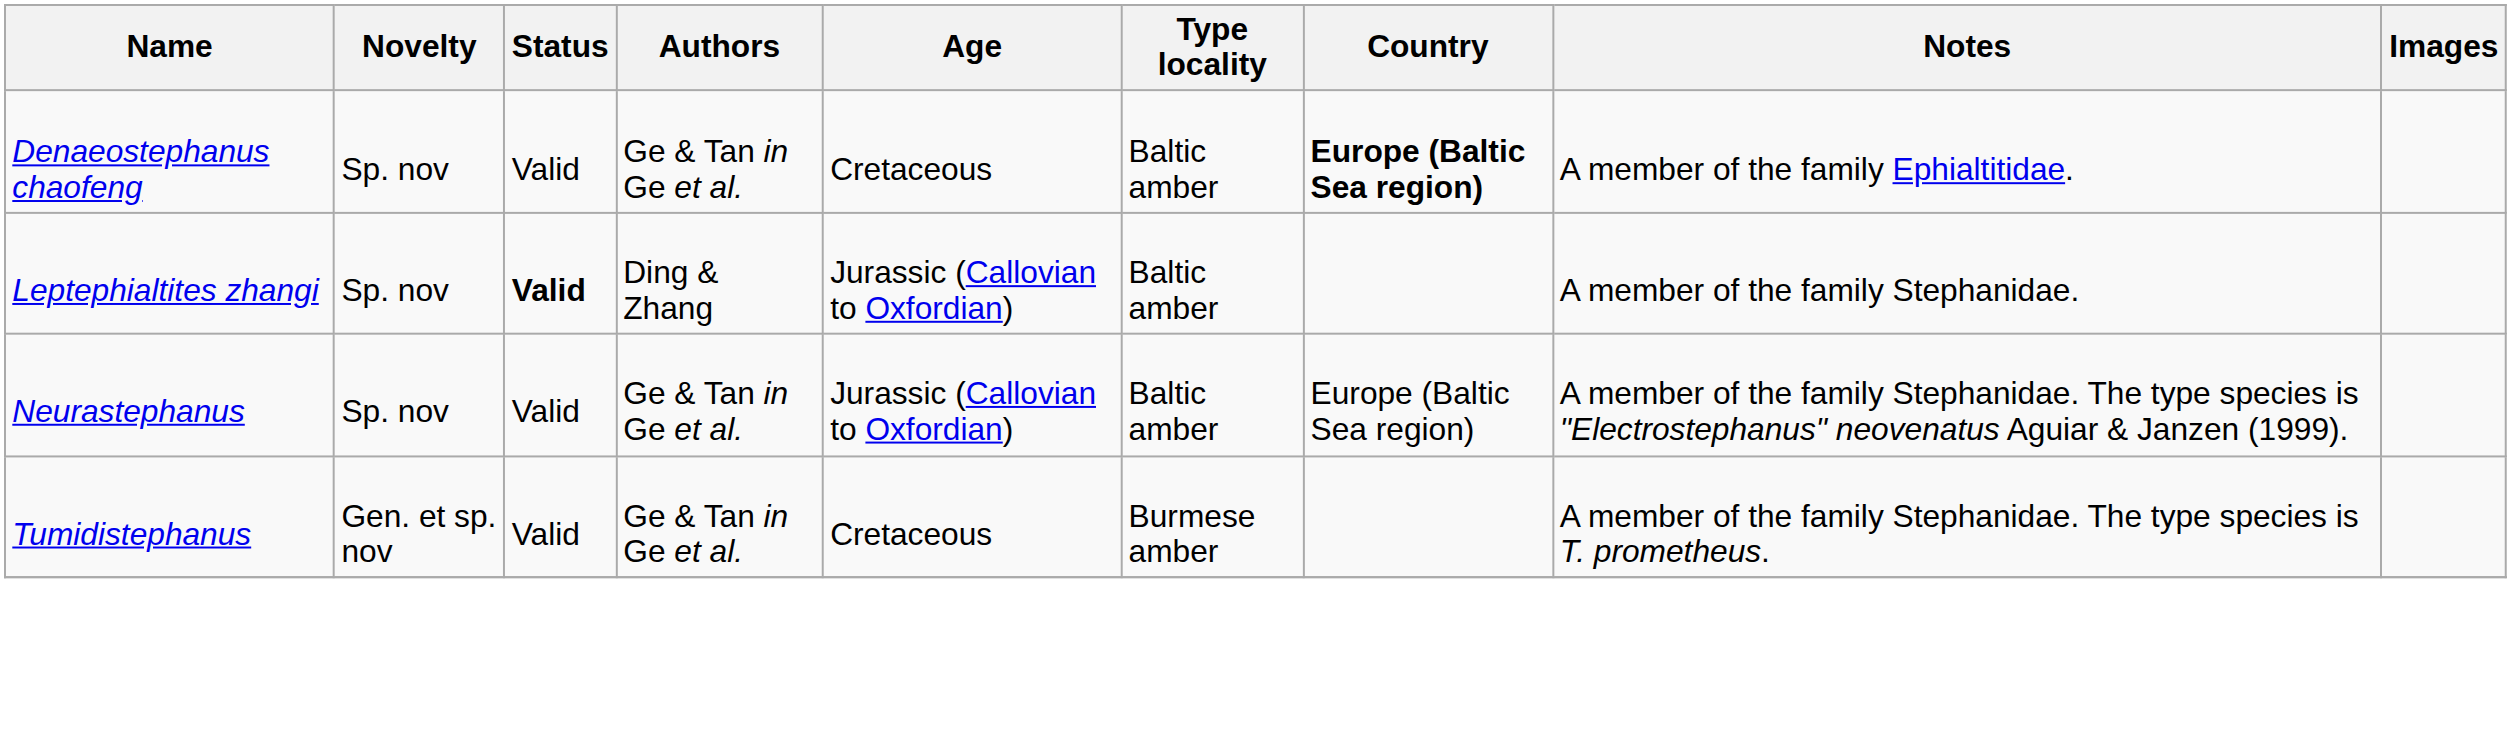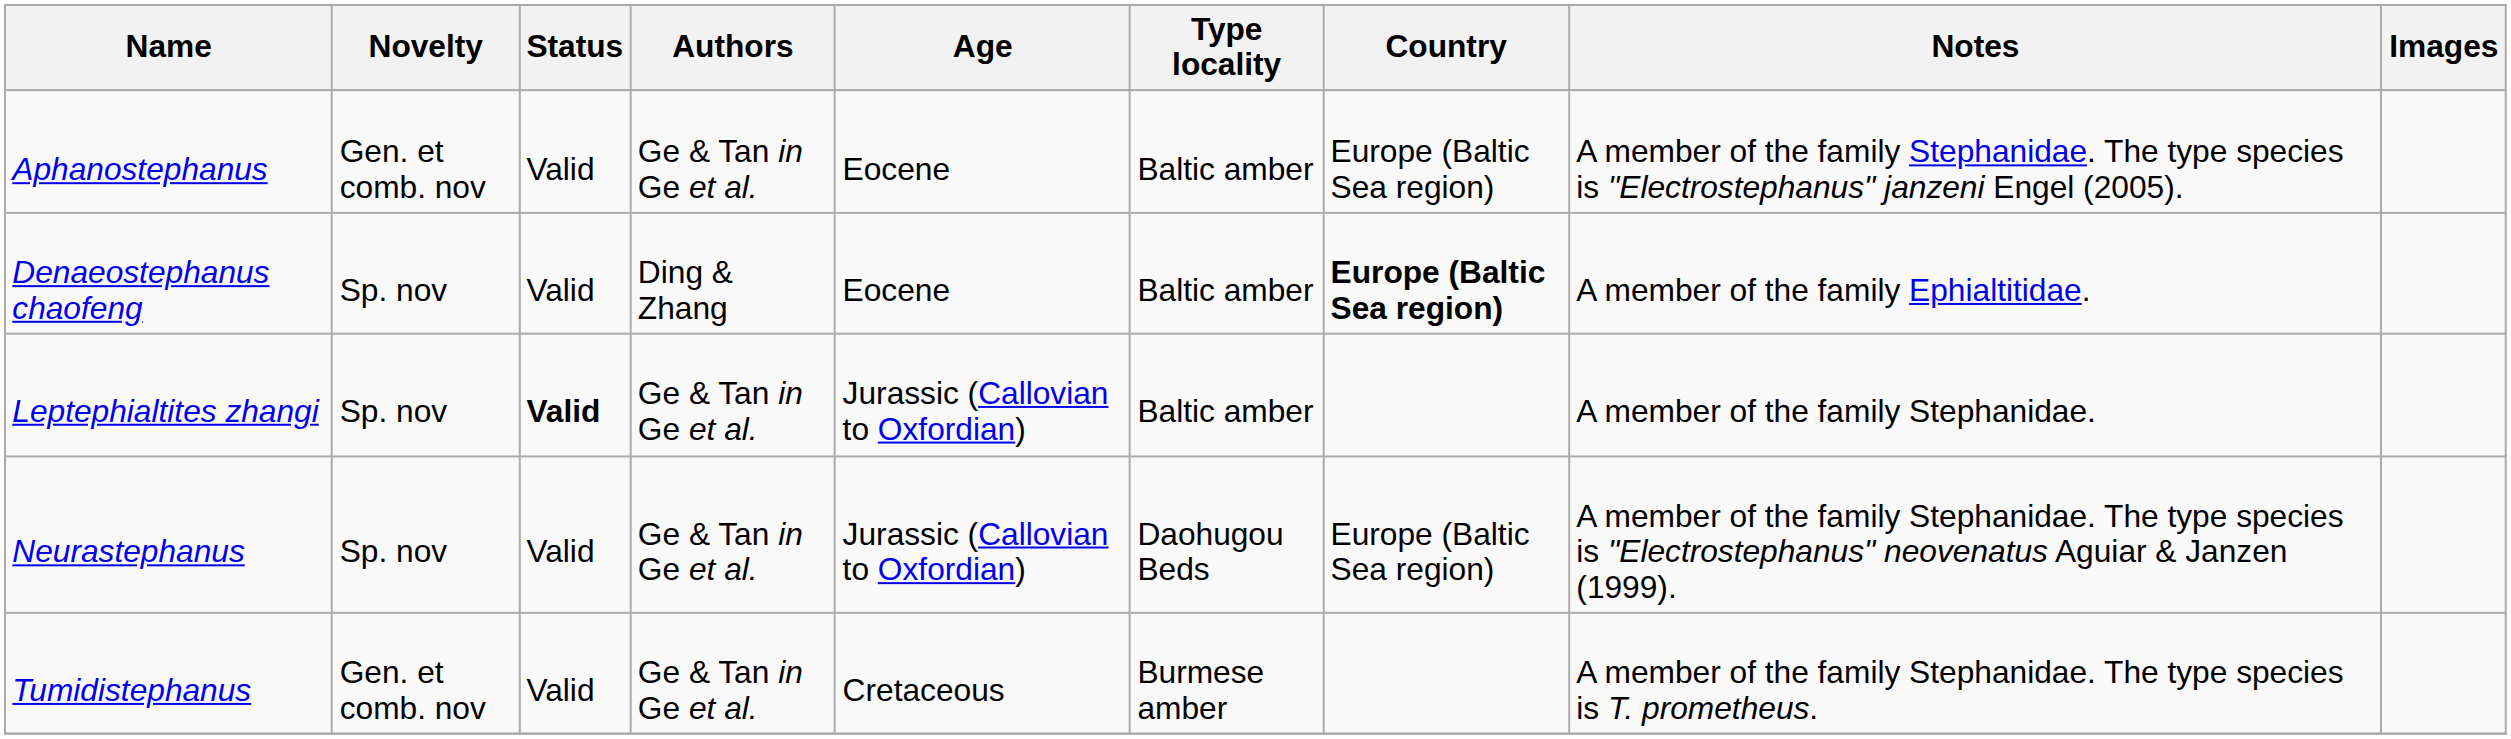 <table class="wikitable sortable" align="center" width="100%">
 <tr>
 <th>Name</th>
 <th>Novelty</th>
 <th>Status</th>
 <th>Authors</th>
 <th>Age</th>
 <th>Type locality</th>
 <th>Country</th>
 <th>Notes</th>
 <th>Images</th>
 </tr>
 <tr>
+<td><br><em><a href='#'>Aphanostephanus</a></em></td>
+<td><br>Gen. et comb. nov</td>
+<td><br>Valid</td>
+<td><br>Ge & Tan <em>in</em> Ge <em>et al.</em></td>
+<td><br>Eocene</td>
+<td><br>Baltic amber</td>
+<td><br>Europe (Baltic Sea region)</td>
+<td><br>A member of the family <a href='#'>Stephanidae</a>. The type species is <em>"Electrostephanus" janzeni</em> Engel (2005).</td>
+<td></td>
+</tr>
+<tr>
 <td><br><em><a href='#'>Denaeostephanus chaofeng</a></em></td>
 <td><br>Sp. nov</td>
 <td><br>Valid</td>
-<td><br>Ge & Tan <em>in</em> Ge <em>et al.</em></td>
-<td><br>Cretaceous</td>
+<td><br>Ding & Zhang</td>
+<td><br>Eocene</td>
 <td><br>Baltic amber</td>
 <td><strong><br>Europe (Baltic Sea region)</strong></td>
 <td><br>A member of the family <a href='#'>Ephialtitidae</a>.</td>
 <td></td>
 </tr>
 <tr>
 <td><br><em><a href='#'>Leptephialtites zhangi</a></em></td>
 <td><br>Sp. nov</td>
 <td><strong><br>Valid</strong></td>
-<td><br>Ding & Zhang</td>
+<td><br>Ge & Tan <em>in</em> Ge <em>et al.</em></td>
 <td><br>Jurassic (<a href='#'>Callovian</a> to <a href='#'>Oxfordian</a>)</td>
 <td><br>Baltic amber</td>
 <td><br></td>
 <td><br>A member of the family Stephanidae.</td>
 <td></td>
 </tr>
 <tr>
 <td><br><em><a href='#'>Neurastephanus</a></em></td>
 <td><br>Sp. nov</td>
 <td><br>Valid</td>
 <td><br>Ge & Tan <em>in</em> Ge <em>et al.</em></td>
 <td><br>Jurassic (<a href='#'>Callovian</a> to <a href='#'>Oxfordian</a>)</td>
-<td><br>Baltic amber</td>
+<td><br>Daohugou Beds</td>
 <td><br>Europe (Baltic Sea region)</td>
 <td><br>A member of the family Stephanidae. The type species is <em>"Electrostephanus" neovenatus</em> Aguiar & Janzen (1999).</td>
 <td></td>
 </tr>
 <tr>
 <td><br><em><a href='#'>Tumidistephanus</a></em></td>
-<td><br>Gen. et sp. nov</td>
+<td><br>Gen. et comb. nov</td>
 <td><br>Valid</td>
 <td><br>Ge & Tan <em>in</em> Ge <em>et al.</em></td>
 <td><br>Cretaceous</td>
 <td><br>Burmese amber</td>
 <td><br></td>
 <td><br>A member of the family Stephanidae. The type species is <em>T. prometheus</em>.</td>
 <td></td>
 </tr>
 <tr>
 </tr>
 </table>
